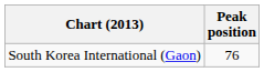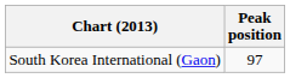 <table class="wikitable plainrowheaders" style="text-align:center;">
 <tr>
 <th scope="col">Chart (2013)</th>
 <th scope="col">Peak<br>position</th>
 </tr>
 <tr>
 <td>South Korea International (<a href='#'>Gaon</a>)</td>
-<td style="text-align:center;">76</td>
+<td style="text-align:center;">97</td>
 </tr>
 </table>
